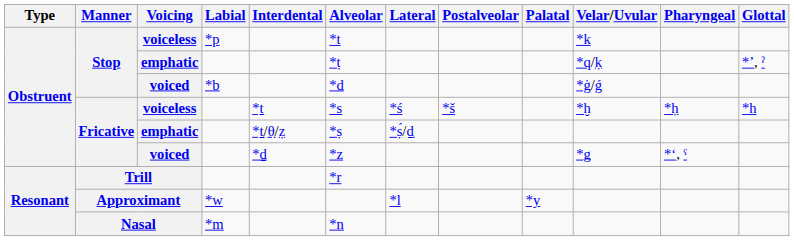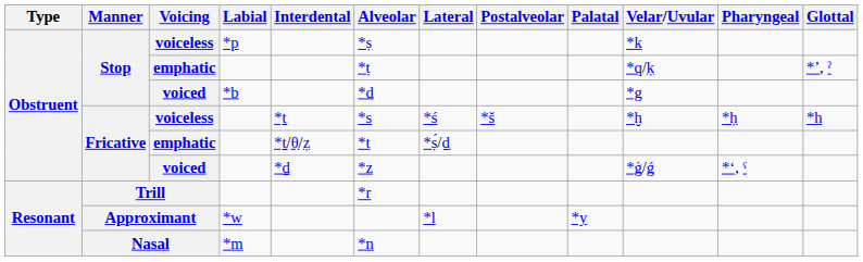 <table class="wikitable">
 <tr>
 <th>Type</th>
 <th><a href='#'>Manner</a></th>
 <th><a href='#'>Voicing</a></th>
 <th><a href='#'>Labial</a></th>
 <th><a href='#'>Interdental</a></th>
 <th><a href='#'>Alveolar</a></th>
 <th><a href='#'>Lateral</a></th>
 <th><a href='#'>Postalveolar</a></th>
 <th><a href='#'>Palatal</a></th>
 <th><a href='#'>Velar</a>/<a href='#'>Uvular</a></th>
 <th><a href='#'>Pharyngeal</a></th>
 <th><a href='#'>Glottal</a></th>
 </tr>
 <tr>
 <th rowspan="6"><a href='#'>Obstruent</a></th>
 <th rowspan="3"><a href='#'>Stop</a></th>
 <th><a href='#'>voiceless</a></th>
 <td><a href='#'>*p</a> </td>
 <td></td>
-<td><a href='#'>*t</a> </td>
+<td><a href='#'>*ṣ</a> </td>
 <td></td>
 <td></td>
 <td></td>
 <td><a href='#'>*k</a> </td>
 <td></td>
 <td></td>
 </tr>
 <tr>
 <th><a href='#'>emphatic</a></th>
 <td></td>
 <td></td>
 <td><a href='#'>*ṭ</a> </td>
 <td></td>
 <td></td>
 <td></td>
 <td><a href='#'>*q</a>/<a href='#'>ḳ</a> </td>
 <td></td>
 <td><a href='#'>*ʼ</a>, <a href='#'>ˀ</a> </td>
 </tr>
 <tr>
 <th><a href='#'>voiced</a></th>
 <td><a href='#'>*b</a> </td>
 <td></td>
 <td><a href='#'>*d</a> </td>
 <td></td>
 <td></td>
 <td></td>
-<td><a href='#'>*ġ</a>/<a href='#'>ǵ</a> </td>
+<td><a href='#'>*g</a> </td>
 <td></td>
 <td></td>
 </tr>
 <tr>
 <th rowspan="3"><a href='#'>Fricative</a></th>
 <th><a href='#'>voiceless</a></th>
 <td></td>
 <td><a href='#'>*ṯ</a> </td>
 <td><a href='#'>*s</a> </td>
 <td><a href='#'>*ś</a> </td>
 <td><a href='#'>*š</a> </td>
 <td></td>
 <td><a href='#'>*ḫ</a> </td>
 <td><a href='#'>*ḥ</a> </td>
 <td><a href='#'>*h</a> </td>
 </tr>
 <tr>
 <th><a href='#'>emphatic</a></th>
 <td></td>
 <td><a href='#'>*ṯ̣</a>/<a href='#'>θ̣</a>/<a href='#'>ẓ</a> </td>
-<td><a href='#'>*ṣ</a> </td>
+<td><a href='#'>*t</a> </td>
 <td><a href='#'>*ṣ́</a>/<a href='#'>ḏ̣</a> </td>
 <td></td>
 <td></td>
 <td></td>
 <td></td>
 <td></td>
 </tr>
 <tr>
 <th><a href='#'>voiced</a></th>
 <td></td>
 <td><a href='#'>*ḏ</a> </td>
 <td><a href='#'>*z</a> </td>
 <td></td>
 <td></td>
 <td></td>
-<td><a href='#'>*g</a> </td>
+<td><a href='#'>*ġ</a>/<a href='#'>ǵ</a> </td>
 <td><a href='#'>*ʻ</a>, <a href='#'>ˤ</a> </td>
 <td></td>
 </tr>
 <tr>
 <th rowspan="3"><a href='#'>Resonant</a></th>
 <th colspan="2"><a href='#'>Trill</a></th>
 <td></td>
 <td></td>
 <td><a href='#'>*r</a> </td>
 <td></td>
 <td></td>
 <td></td>
 <td></td>
 <td></td>
 <td></td>
 </tr>
 <tr>
 <th colspan="2"><a href='#'>Approximant</a></th>
 <td><a href='#'>*w</a> </td>
 <td></td>
 <td></td>
 <td><a href='#'>*l</a> </td>
 <td></td>
 <td><a href='#'>*y</a> </td>
 <td></td>
 <td></td>
 <td></td>
 </tr>
 <tr>
 <th colspan="2"><a href='#'>Nasal</a></th>
 <td><a href='#'>*m</a> </td>
 <td></td>
 <td><a href='#'>*n</a> </td>
 <td></td>
 <td></td>
 <td></td>
 <td></td>
 <td></td>
 <td></td>
 </tr>
 </table>
